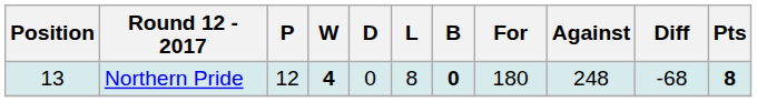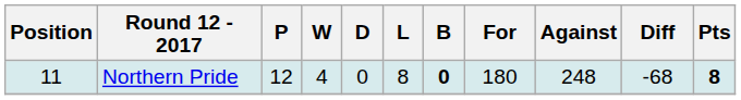 <table class="wikitable" style="text-align:center; font-size:85%;">
 <tr>
 <th width=40 abbr="Position">Position</th>
 <th width=100>Round 12 - 2017</th>
 <th width=20 abbr="Played">P</th>
 <th width=20 abbr="Won">W</th>
 <th width=20 abbr="Drawn">D</th>
 <th width=20 abbr="Lost">L</th>
 <th width=20 abbr="Bye">B</th>
 <th width=40 abbr="Points for">For</th>
 <th width=40 abbr="Points against">Against</th>
 <th width=40 abbr="Points difference">Diff</th>
 <th width=20 abbr="Points">Pts</th>
 </tr>
 <tr style="background: #d7ebed;">
-<td>13</td>
+<td>11</td>
 <td style="text-align:left;"> <a href='#'>Northern Pride</a></td>
 <td>12</td>
-<td><strong>4</strong></td>
+<td>4</td>
 <td>0</td>
 <td>8</td>
 <td><strong>0</strong></td>
 <td>180</td>
 <td>248</td>
 <td>-68</td>
 <td><strong>8</strong></td>
 </tr>
 <tr>
 </tr>
 </table>
